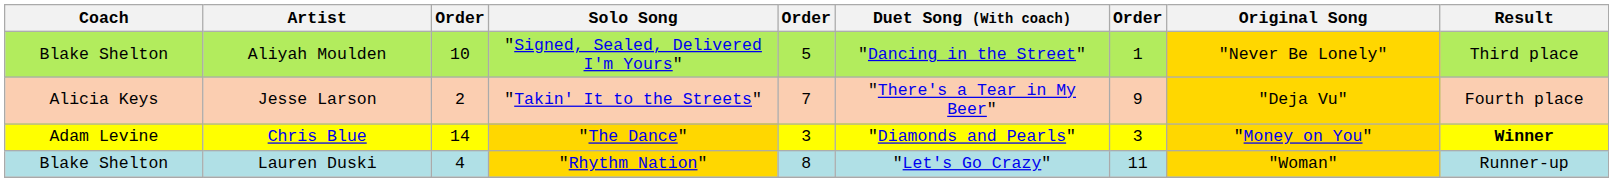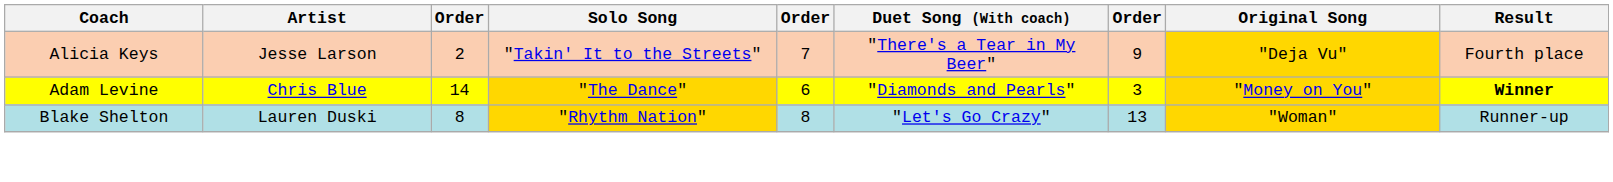 <table class="wikitable" style="text-align:center; width:100%;">
 <tr>
 <th scope="col" width="13%">Coach</th>
 <th scope="col" width="15%">Artist</th>
 <th scope="col" width="02%">Order</th>
 <th scope="col" width="19%">Solo Song</th>
 <th scope="col" width="02%">Order</th>
 <th scope="col" width="18%">Duet Song <small>(With coach)</small></th>
 <th scope="col" width="02%">Order</th>
 <th scope="col" width="18%">Original Song</th>
 <th scope="col" width="11%">Result</th>
-</tr>
-<tr bgcolor=#B2EC5D>
-<td>Blake Shelton</td>
-<td>Aliyah Moulden</td>
-<td>10</td>
-<td>"<a href='#'>Signed, Sealed, Delivered I'm Yours</a>"</td>
-<td>5</td>
-<td>"<a href='#'>Dancing in the Street</a>"</td>
-<td>1</td>
-<td bgcolor=gold>"Never Be Lonely"</td>
-<td>Third place</td>
 </tr>
 <tr bgcolor=#FBCEB1>
 <td>Alicia Keys</td>
 <td>Jesse Larson</td>
 <td>2</td>
 <td>"<a href='#'>Takin' It to the Streets</a>"</td>
 <td>7</td>
 <td>"<a href='#'>There's a Tear in My Beer</a>"</td>
 <td>9</td>
 <td bgcolor=gold>"Deja Vu"</td>
 <td>Fourth place</td>
 </tr>
 <tr bgcolor=yellow>
 <td>Adam Levine</td>
 <td><a href='#'>Chris Blue</a></td>
 <td>14</td>
 <td bgcolor=gold>"<a href='#'>The Dance</a>"</td>
-<td>3</td>
+<td>6</td>
 <td bgcolor=yellow>"<a href='#'>Diamonds and Pearls</a>"</td>
 <td>3</td>
 <td bgcolor=gold>"<a href='#'>Money on You</a>"</td>
 <td><strong>Winner</strong></td>
 </tr>
 <tr bgcolor=#B0E0E6>
 <td>Blake Shelton</td>
 <td>Lauren Duski</td>
-<td>4</td>
+<td>8</td>
 <td bgcolor=gold>"<a href='#'>Rhythm Nation</a>"</td>
 <td>8</td>
 <td>"<a href='#'>Let's Go Crazy</a>"</td>
-<td>11</td>
+<td>13</td>
 <td bgcolor=gold>"Woman"</td>
 <td>Runner-up</td>
 </tr>
 <tr>
 </tr>
 </table>
